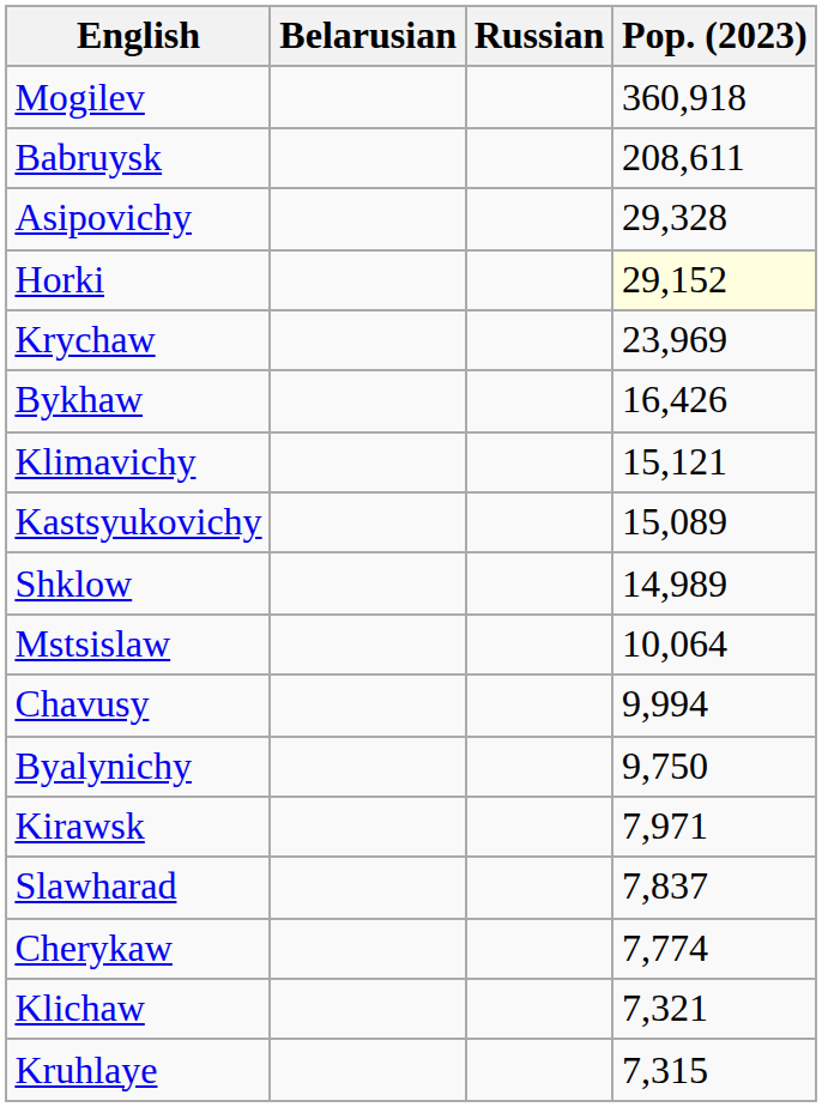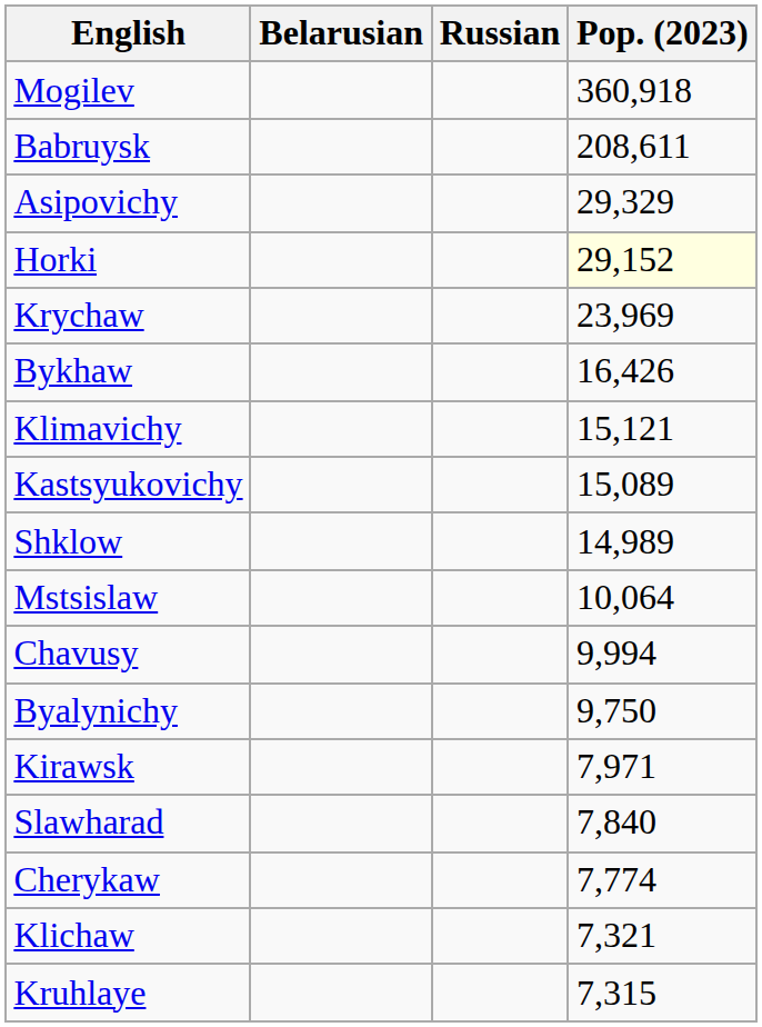 <table class="wikitable sortable">
 <tr>
 <th>English</th>
 <th>Belarusian</th>
 <th>Russian</th>
 <th>Pop. (2023)</th>
 </tr>
 <tr>
 <td><a href='#'>Mogilev</a></td>
 <td></td>
 <td></td>
 <td>360,918</td>
 </tr>
 <tr>
 <td><a href='#'>Babruysk</a></td>
 <td></td>
 <td></td>
 <td>208,611</td>
 </tr>
 <tr>
 <td><a href='#'>Asipovichy</a></td>
 <td></td>
 <td></td>
-<td>29,328</td>
+<td>29,329</td>
 </tr>
 <tr>
 <td><a href='#'>Horki</a></td>
 <td></td>
 <td></td>
 <td style="background: lightyellow;">29,152</td>
 </tr>
 <tr>
 <td><a href='#'>Krychaw</a></td>
 <td></td>
 <td></td>
 <td>23,969</td>
 </tr>
 <tr>
 <td><a href='#'>Bykhaw</a></td>
 <td></td>
 <td></td>
 <td>16,426</td>
 </tr>
 <tr>
 <td><a href='#'>Klimavichy</a></td>
 <td></td>
 <td></td>
 <td>15,121</td>
 </tr>
 <tr>
 <td><a href='#'>Kastsyukovichy</a></td>
 <td></td>
 <td></td>
 <td>15,089</td>
 </tr>
 <tr>
 <td><a href='#'>Shklow</a></td>
 <td></td>
 <td></td>
 <td>14,989</td>
 </tr>
 <tr>
 <td><a href='#'>Mstsislaw</a></td>
 <td></td>
 <td></td>
 <td>10,064</td>
 </tr>
 <tr>
 <td><a href='#'>Chavusy</a></td>
 <td></td>
 <td></td>
 <td>9,994</td>
 </tr>
 <tr>
 <td><a href='#'>Byalynichy</a></td>
 <td></td>
 <td></td>
 <td>9,750</td>
 </tr>
 <tr>
 <td><a href='#'>Kirawsk</a></td>
 <td></td>
 <td></td>
 <td>7,971</td>
 </tr>
 <tr>
 <td><a href='#'>Slawharad</a></td>
 <td></td>
 <td></td>
-<td>7,837</td>
+<td>7,840</td>
 </tr>
 <tr>
 <td><a href='#'>Cherykaw</a></td>
 <td></td>
 <td></td>
 <td>7,774</td>
 </tr>
 <tr>
 <td><a href='#'>Klichaw</a></td>
 <td></td>
 <td></td>
 <td>7,321</td>
 </tr>
 <tr>
 <td><a href='#'>Kruhlaye</a></td>
 <td></td>
 <td></td>
 <td>7,315</td>
 </tr>
 </table>
